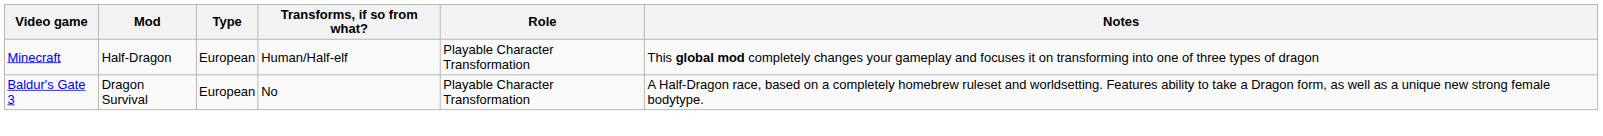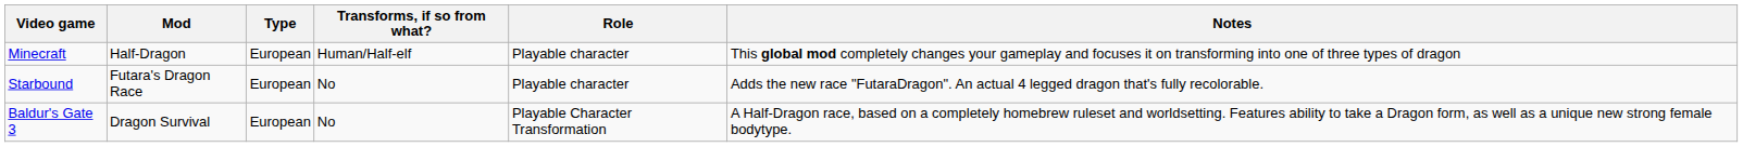 <table class="wikitable sortable">
 <tr>
 <th bgcolor="#99ccff"><strong>Video game</strong></th>
 <th bgcolor="#99ccff"><strong>Mod</strong></th>
 <th bgcolor="#99ccff"><strong>Type</strong></th>
 <th bgcolor="#99ccff"><strong>Transforms, if so from what?</strong></th>
 <th bgcolor="#99ccff"><strong>Role</strong></th>
 <th bgcolor="#99ccff"><strong>Notes</strong></th>
 </tr>
 <tr>
 <td><a href='#'>Minecraft</a></td>
 <td>Half-Dragon</td>
 <td>European</td>
 <td>Human/Half-elf</td>
-<td>Playable Character Transformation</td>
+<td>Playable character</td>
 <td>This <strong>global mod</strong> completely changes your gameplay and focuses it on transforming into one of three types of dragon</td>
+</tr>
+<tr>
+<td><a href='#'>Starbound</a></td>
+<td>Futara's Dragon Race</td>
+<td>European</td>
+<td>No</td>
+<td>Playable character</td>
+<td>Adds the new race "FutaraDragon". An actual 4 legged dragon that's fully recolorable.</td>
 </tr>
 <tr>
 <td><a href='#'>Baldur's Gate 3</a></td>
 <td>Dragon Survival</td>
 <td>European</td>
 <td>No</td>
 <td>Playable Character Transformation</td>
 <td>A Half-Dragon race, based on a completely homebrew ruleset and worldsetting. Features ability to take a Dragon form, as well as a unique new strong female bodytype.</td>
 </tr>
 </table>
